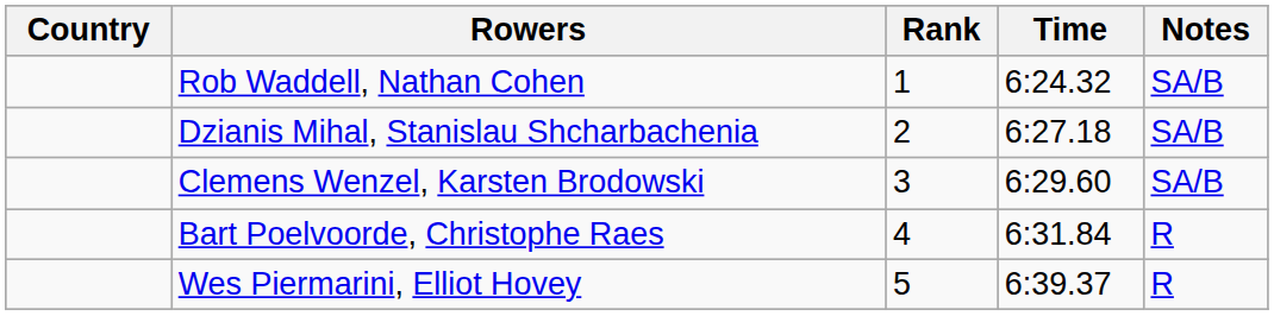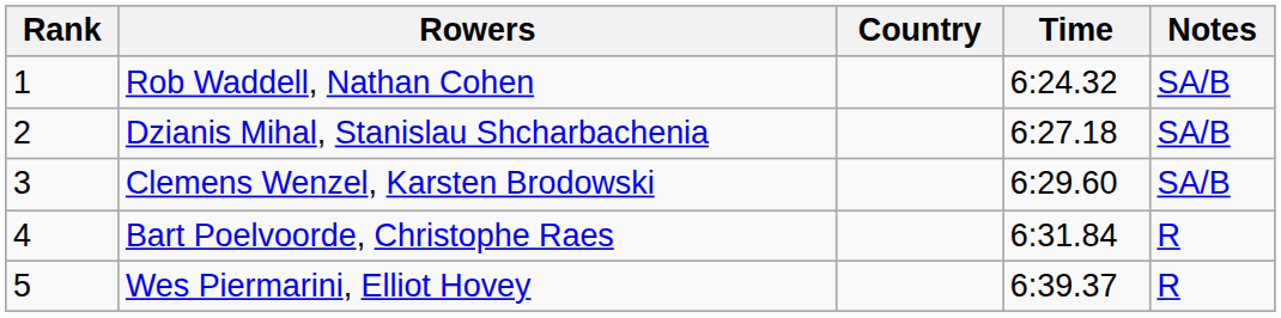 <table class="wikitable sortable" width=50%>
 <tr>
+<th>Rank</th>
+<th>Rowers</th>
 <th>Country</th>
-<th>Rowers</th>
-<th>Rank</th>
 <th>Time</th>
 <th>Notes</th>
 </tr>
 <tr>
+<td>1</td>
+<td><a href='#'>Rob Waddell</a>, <a href='#'>Nathan Cohen</a></td>
 <td></td>
-<td><a href='#'>Rob Waddell</a>, <a href='#'>Nathan Cohen</a></td>
-<td>1</td>
 <td>6:24.32</td>
 <td><a href='#'>SA/B</a></td>
 </tr>
 <tr>
+<td>2</td>
+<td><a href='#'>Dzianis Mihal</a>, <a href='#'>Stanislau Shcharbachenia</a></td>
 <td></td>
-<td><a href='#'>Dzianis Mihal</a>, <a href='#'>Stanislau Shcharbachenia</a></td>
-<td>2</td>
 <td>6:27.18</td>
 <td><a href='#'>SA/B</a></td>
 </tr>
 <tr>
+<td>3</td>
+<td><a href='#'>Clemens Wenzel</a>, <a href='#'>Karsten Brodowski</a></td>
 <td></td>
-<td><a href='#'>Clemens Wenzel</a>, <a href='#'>Karsten Brodowski</a></td>
-<td>3</td>
 <td>6:29.60</td>
 <td><a href='#'>SA/B</a></td>
 </tr>
 <tr>
+<td>4</td>
+<td><a href='#'>Bart Poelvoorde</a>, <a href='#'>Christophe Raes</a></td>
 <td></td>
-<td><a href='#'>Bart Poelvoorde</a>, <a href='#'>Christophe Raes</a></td>
-<td>4</td>
 <td>6:31.84</td>
 <td><a href='#'>R</a></td>
 </tr>
 <tr>
+<td>5</td>
+<td><a href='#'>Wes Piermarini</a>, <a href='#'>Elliot Hovey</a></td>
 <td></td>
-<td><a href='#'>Wes Piermarini</a>, <a href='#'>Elliot Hovey</a></td>
-<td>5</td>
 <td>6:39.37</td>
 <td><a href='#'>R</a></td>
 </tr>
 </table>
